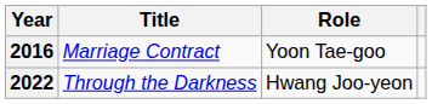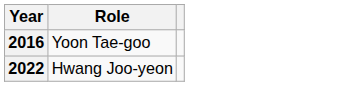 <table class="wikitable plainrowheaders">
 <tr>
 <th>Year</th>
-<th>Title</th>
 <th>Role</th>
 <th scope="col" class="unsortable"></th>
 </tr>
 <tr>
 <th scope="row">2016</th>
-<td><em><a href='#'>Marriage Contract</a></em></td>
 <td>Yoon Tae-goo</td>
 <td></td>
 </tr>
 <tr>
 <th scope="row">2022</th>
-<td><em><a href='#'>Through the Darkness</a></em></td>
 <td>Hwang Joo-yeon</td>
 <td></td>
 </tr>
 </table>
